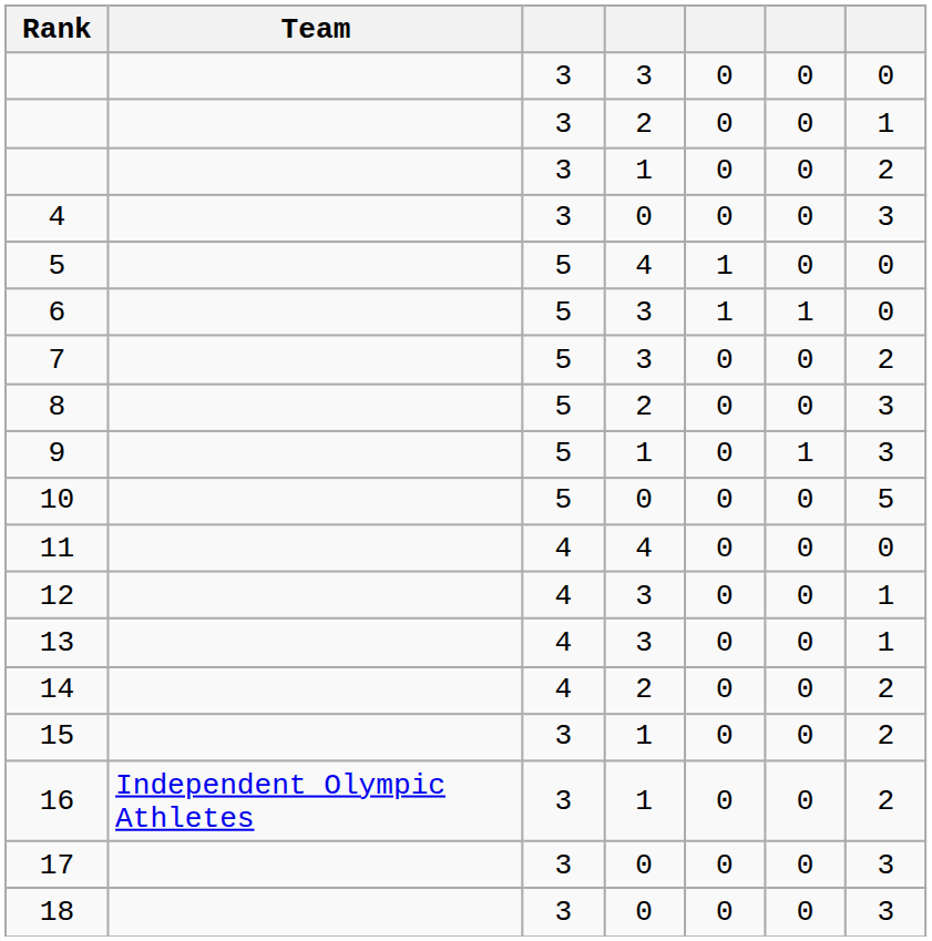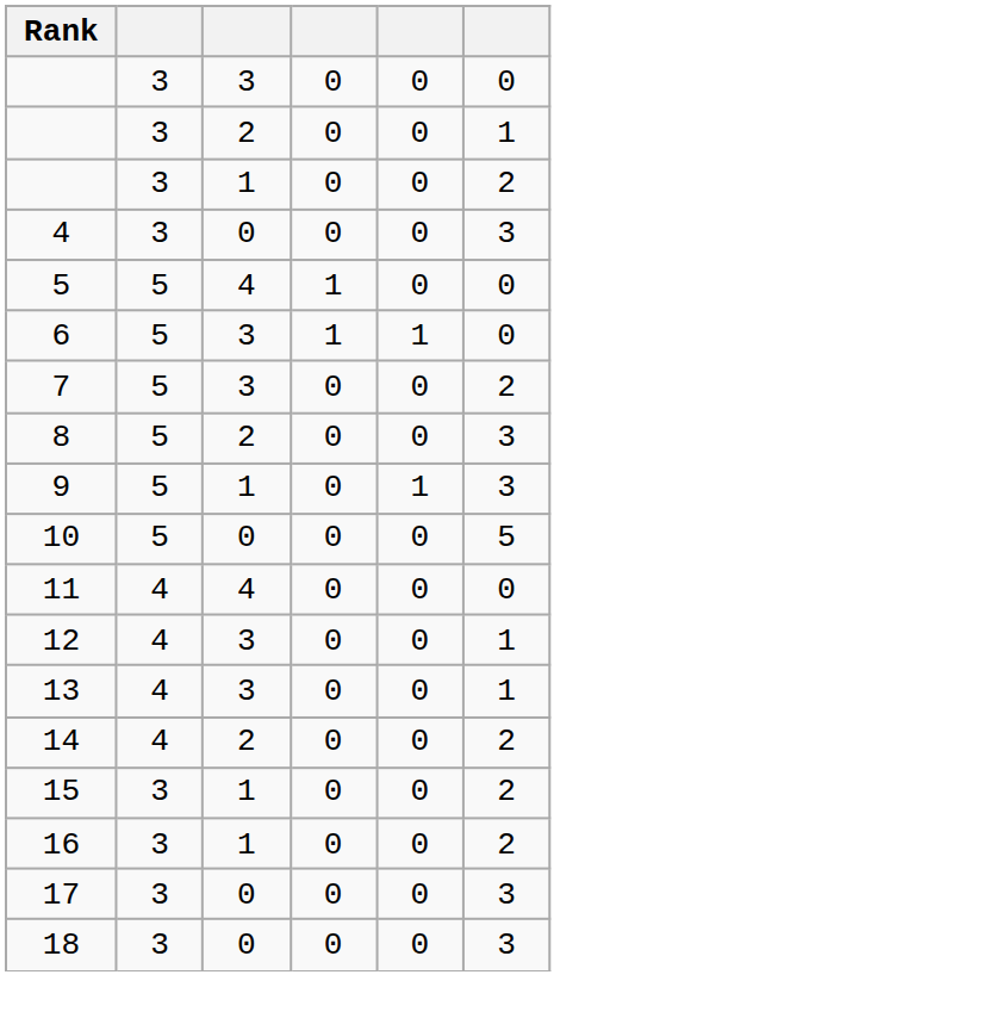 <table class="wikitable" style="text-align: center;">
 <tr>
 <th width=40>Rank</th>
-<th width=180>Team</th>
 <th width=30></th>
 <th width=30></th>
 <th width=30></th>
 <th width=30></th>
 <th width=30></th>
 </tr>
 <tr>
 <td></td>
-<td align="left"></td>
 <td>3</td>
 <td>3</td>
 <td>0</td>
 <td>0</td>
 <td>0</td>
 </tr>
 <tr>
 <td></td>
-<td align="left"></td>
 <td>3</td>
 <td>2</td>
 <td>0</td>
 <td>0</td>
 <td>1</td>
 </tr>
 <tr>
 <td></td>
-<td align="left"></td>
 <td>3</td>
 <td>1</td>
 <td>0</td>
 <td>0</td>
 <td>2</td>
 </tr>
 <tr>
 <td>4</td>
-<td align="left"></td>
 <td>3</td>
 <td>0</td>
 <td>0</td>
 <td>0</td>
 <td>3</td>
 </tr>
 <tr>
 <td>5</td>
-<td align="left"></td>
 <td>5</td>
 <td>4</td>
 <td>1</td>
 <td>0</td>
 <td>0</td>
 </tr>
 <tr>
 <td>6</td>
-<td align="left"></td>
 <td>5</td>
 <td>3</td>
 <td>1</td>
 <td>1</td>
 <td>0</td>
 </tr>
 <tr>
 <td>7</td>
-<td align="left"></td>
 <td>5</td>
 <td>3</td>
 <td>0</td>
 <td>0</td>
 <td>2</td>
 </tr>
 <tr>
 <td>8</td>
-<td align="left"></td>
 <td>5</td>
 <td>2</td>
 <td>0</td>
 <td>0</td>
 <td>3</td>
 </tr>
 <tr>
 <td>9</td>
-<td align="left"></td>
 <td>5</td>
 <td>1</td>
 <td>0</td>
 <td>1</td>
 <td>3</td>
 </tr>
 <tr>
 <td>10</td>
-<td align="left"></td>
 <td>5</td>
 <td>0</td>
 <td>0</td>
 <td>0</td>
 <td>5</td>
 </tr>
 <tr>
 <td>11</td>
-<td align="left"></td>
 <td>4</td>
 <td>4</td>
 <td>0</td>
 <td>0</td>
 <td>0</td>
 </tr>
 <tr>
 <td>12</td>
-<td align="left"></td>
 <td>4</td>
 <td>3</td>
 <td>0</td>
 <td>0</td>
 <td>1</td>
 </tr>
 <tr>
 <td>13</td>
-<td align="left"></td>
 <td>4</td>
 <td>3</td>
 <td>0</td>
 <td>0</td>
 <td>1</td>
 </tr>
 <tr>
 <td>14</td>
-<td align="left"></td>
 <td>4</td>
 <td>2</td>
 <td>0</td>
 <td>0</td>
 <td>2</td>
 </tr>
 <tr>
 <td>15</td>
-<td align="left"></td>
 <td>3</td>
 <td>1</td>
 <td>0</td>
 <td>0</td>
 <td>2</td>
 </tr>
 <tr>
 <td>16</td>
-<td align="left"> <a href='#'>Independent Olympic Athletes</a></td>
 <td>3</td>
 <td>1</td>
 <td>0</td>
 <td>0</td>
 <td>2</td>
 </tr>
 <tr>
 <td>17</td>
-<td align="left"></td>
 <td>3</td>
 <td>0</td>
 <td>0</td>
 <td>0</td>
 <td>3</td>
 </tr>
 <tr>
 <td>18</td>
-<td align="left"></td>
 <td>3</td>
 <td>0</td>
 <td>0</td>
 <td>0</td>
 <td>3</td>
 </tr>
 </table>
